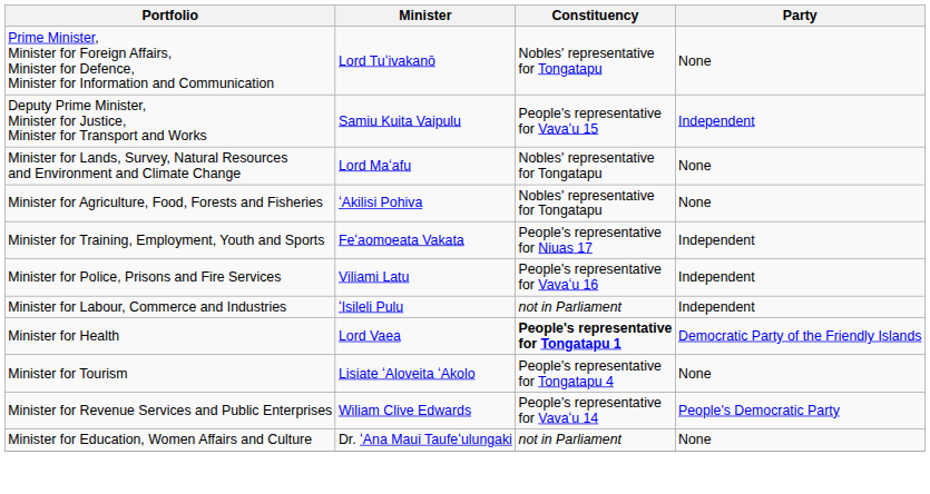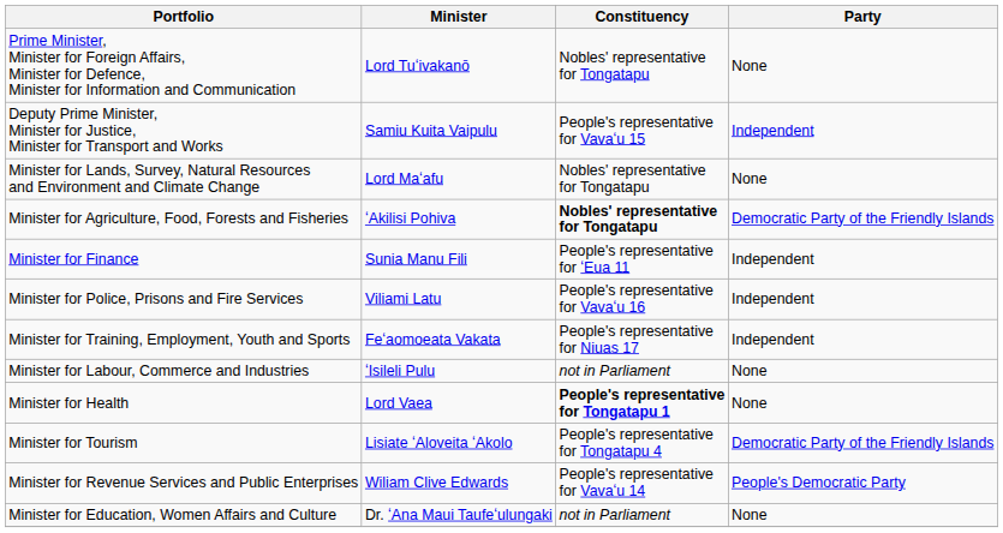 <table class="wikitable">
 <tr>
 <th>Portfolio</th>
 <th>Minister</th>
 <th>Constituency</th>
 <th>Party</th>
 </tr>
 <tr>
 <td><a href='#'>Prime Minister</a>,<br> Minister for Foreign Affairs,<br> Minister for Defence,<br> Minister for Information and Communication</td>
 <td><a href='#'>Lord Tuʻivakanō</a></td>
 <td>Nobles' representative<br>for <a href='#'>Tongatapu</a></td>
 <td>None</td>
 </tr>
 <tr>
 <td>Deputy Prime Minister,<br> Minister for Justice,<br> Minister for Transport and Works</td>
 <td><a href='#'>Samiu Kuita Vaipulu</a></td>
 <td>People's representative<br>for <a href='#'>Vavaʻu 15</a></td>
 <td><a href='#'>Independent</a></td>
 </tr>
 <tr>
 <td>Minister for Lands, Survey, Natural Resources<br> and Environment and Climate Change</td>
 <td><a href='#'>Lord Maʻafu</a></td>
 <td>Nobles' representative<br>for Tongatapu</td>
 <td>None</td>
 </tr>
 <tr>
 <td>Minister for Agriculture, Food, Forests and Fisheries</td>
 <td><a href='#'>ʻAkilisi Pohiva</a></td>
-<td>Nobles' representative<br>for Tongatapu</td>
-<td>None</td>
+<td><strong>Nobles' representative<br>for Tongatapu</strong></td>
+<td><a href='#'>Democratic Party of the Friendly Islands</a></td>
 </tr>
 <tr>
-<td>Minister for Training, Employment, Youth and Sports</td>
-<td><a href='#'>Feʻaomoeata Vakata</a></td>
-<td>People's representative<br>for <a href='#'>Niuas 17</a></td>
+<td><a href='#'>Minister for Finance</a></td>
+<td><a href='#'>Sunia Manu Fili</a></td>
+<td>People's representative<br>for <a href='#'>ʻEua 11</a></td>
 <td>Independent</td>
 </tr>
 <tr>
 <td>Minister for Police, Prisons and Fire Services</td>
 <td><a href='#'>Viliami Latu</a></td>
 <td>People's representative<br>for <a href='#'>Vavaʻu 16</a></td>
 <td>Independent</td>
 </tr>
 <tr>
+<td>Minister for Training, Employment, Youth and Sports</td>
+<td><a href='#'>Feʻaomoeata Vakata</a></td>
+<td>People's representative<br>for <a href='#'>Niuas 17</a></td>
+<td>Independent</td>
+</tr>
+<tr>
 <td>Minister for Labour, Commerce and Industries</td>
 <td><a href='#'>ʻIsileli Pulu</a></td>
 <td><em>not in Parliament</em></td>
-<td>Independent</td>
+<td>None</td>
 </tr>
 <tr>
 <td>Minister for Health</td>
 <td><a href='#'>Lord Vaea</a></td>
 <td><strong>People's representative<br>for <a href='#'>Tongatapu 1</a></strong></td>
-<td><a href='#'>Democratic Party of the Friendly Islands</a></td>
+<td>None</td>
 </tr>
 <tr>
 <td>Minister for Tourism</td>
 <td><a href='#'>Lisiate ʻAloveita ʻAkolo</a></td>
 <td>People's representative<br>for <a href='#'>Tongatapu 4</a></td>
-<td>None</td>
+<td><a href='#'>Democratic Party of the Friendly Islands</a></td>
 </tr>
 <tr>
 <td>Minister for Revenue Services and Public Enterprises</td>
 <td><a href='#'>Wiliam Clive Edwards</a></td>
 <td>People's representative<br>for <a href='#'>Vavaʻu 14</a></td>
 <td><a href='#'>People's Democratic Party</a></td>
 </tr>
 <tr>
 <td>Minister for Education, Women Affairs and Culture</td>
 <td>Dr. <a href='#'>ʻAna Maui Taufeʻulungaki</a></td>
 <td><em>not in Parliament</em></td>
 <td>None</td>
 </tr>
 <tr>
 </tr>
 </table>
